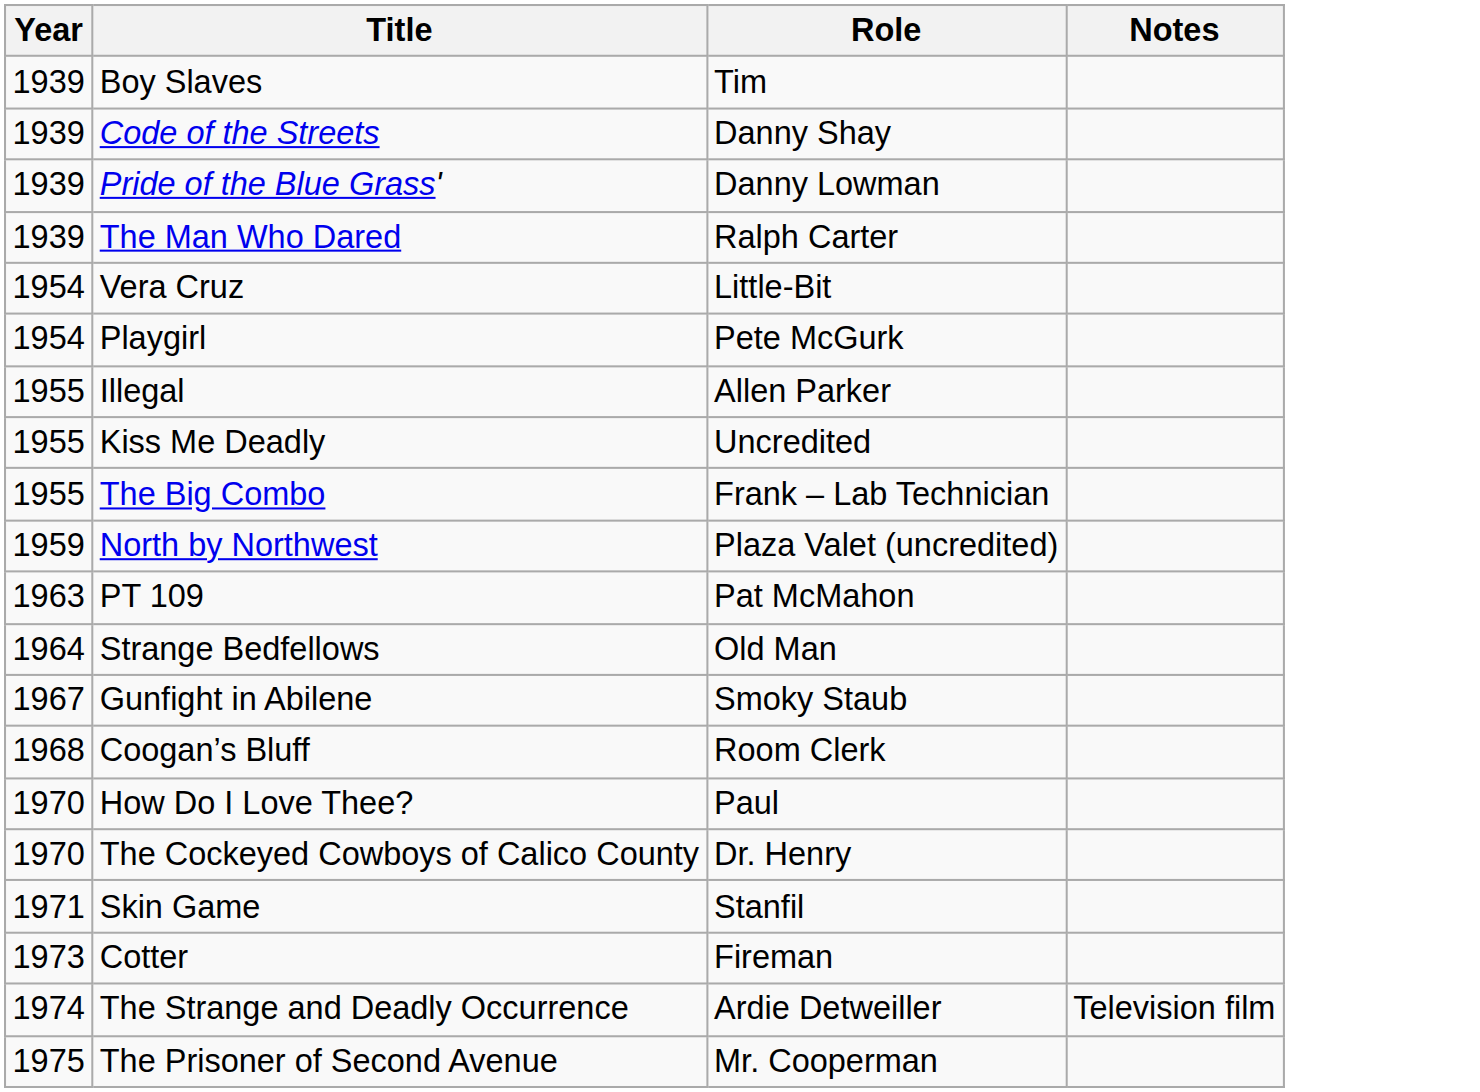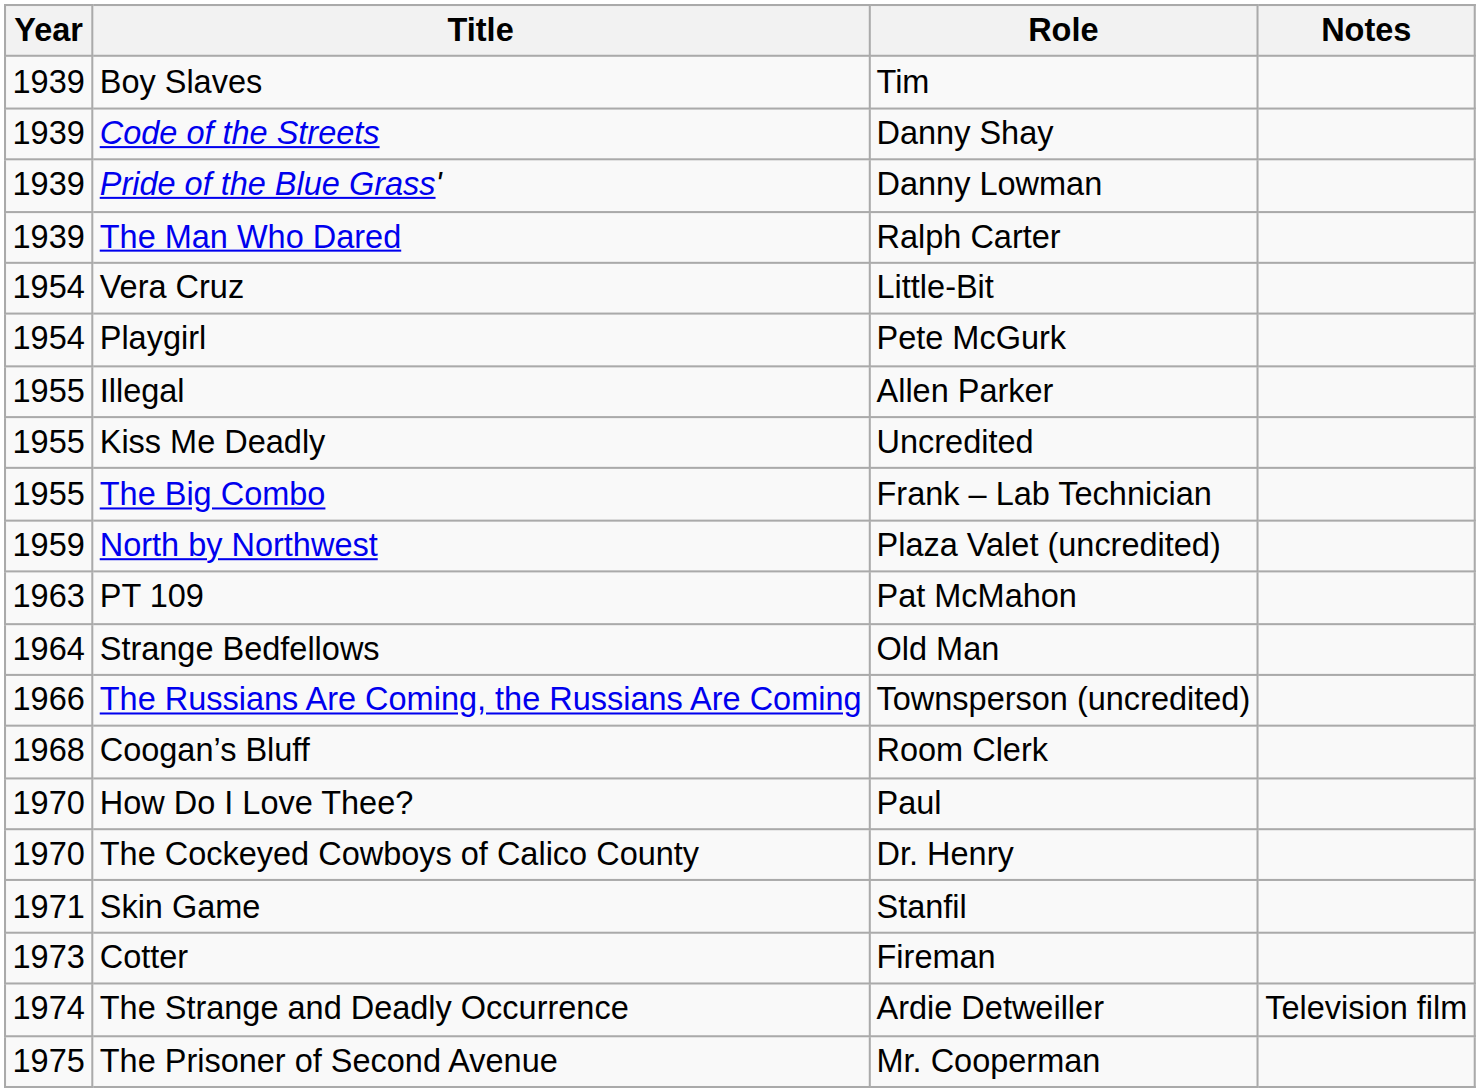 <table class="wikitable sortable">
 <tr>
 <th>Year</th>
 <th>Title</th>
 <th>Role</th>
 <th class="unsortable">Notes</th>
 </tr>
 <tr>
 <td>1939</td>
 <td>Boy Slaves</td>
 <td>Tim</td>
 <td></td>
 </tr>
 <tr>
 <td>1939</td>
 <td><em><a href='#'>Code of the Streets</a></em></td>
 <td>Danny Shay</td>
 <td></td>
 </tr>
 <tr>
 <td>1939</td>
 <td><em><a href='#'>Pride of the Blue Grass</a>'</td>
 <td>Danny Lowman</td>
 <td></td>
 </tr>
 <tr>
 <td>1939</td>
 <td></em><a href='#'>The Man Who Dared</a><em></td>
 <td>Ralph Carter</td>
 <td></td>
 </tr>
 <tr>
 <td>1954</td>
 <td>Vera Cruz</td>
 <td>Little-Bit</td>
 <td></td>
 </tr>
 <tr>
 <td>1954</td>
 <td>Playgirl</td>
 <td>Pete McGurk</td>
 <td></td>
 </tr>
 <tr>
 <td>1955</td>
 <td>Illegal</td>
 <td>Allen Parker</td>
 <td></td>
 </tr>
 <tr>
 <td>1955</td>
 <td>Kiss Me Deadly</td>
 <td>Uncredited</td>
 <td></td>
 </tr>
 <tr>
 <td>1955</td>
 <td></em><a href='#'>The Big Combo</a><em></td>
 <td>Frank – Lab Technician</td>
 <td></td>
 </tr>
 <tr>
 <td>1959</td>
 <td></em><a href='#'>North by Northwest</a><em></td>
 <td>Plaza Valet (uncredited)</td>
 <td></td>
 </tr>
 <tr>
 <td>1963</td>
 <td>PT 109</td>
 <td>Pat McMahon</td>
 <td></td>
 </tr>
 <tr>
 <td>1964</td>
 <td>Strange Bedfellows</td>
 <td>Old Man</td>
 <td></td>
 </tr>
 <tr>
-<td>1967</td>
-<td>Gunfight in Abilene</td>
-<td>Smoky Staub</td>
+<td>1966</td>
+<td></em><a href='#'>The Russians Are Coming, the Russians Are Coming</a><em></td>
+<td>Townsperson (uncredited)</td>
 <td></td>
 </tr>
 <tr>
 <td>1968</td>
 <td>Coogan’s Bluff</td>
 <td>Room Clerk</td>
 <td></td>
 </tr>
 <tr>
 <td>1970</td>
 <td>How Do I Love Thee?</td>
 <td>Paul</td>
 <td></td>
 </tr>
 <tr>
 <td>1970</td>
 <td>The Cockeyed Cowboys of Calico County</td>
 <td>Dr. Henry</td>
 <td></td>
 </tr>
 <tr>
 <td>1971</td>
 <td>Skin Game</td>
 <td>Stanfil</td>
 <td></td>
 </tr>
 <tr>
 <td>1973</td>
 <td>Cotter</td>
 <td>Fireman</td>
 <td></td>
 </tr>
 <tr>
 <td>1974</td>
 <td>The Strange and Deadly Occurrence</td>
 <td>Ardie Detweiller</td>
 <td>Television film</td>
 </tr>
 <tr>
 <td>1975</td>
 <td>The Prisoner of Second Avenue</td>
 <td>Mr. Cooperman</td>
 <td></td>
 </tr>
 </table>
